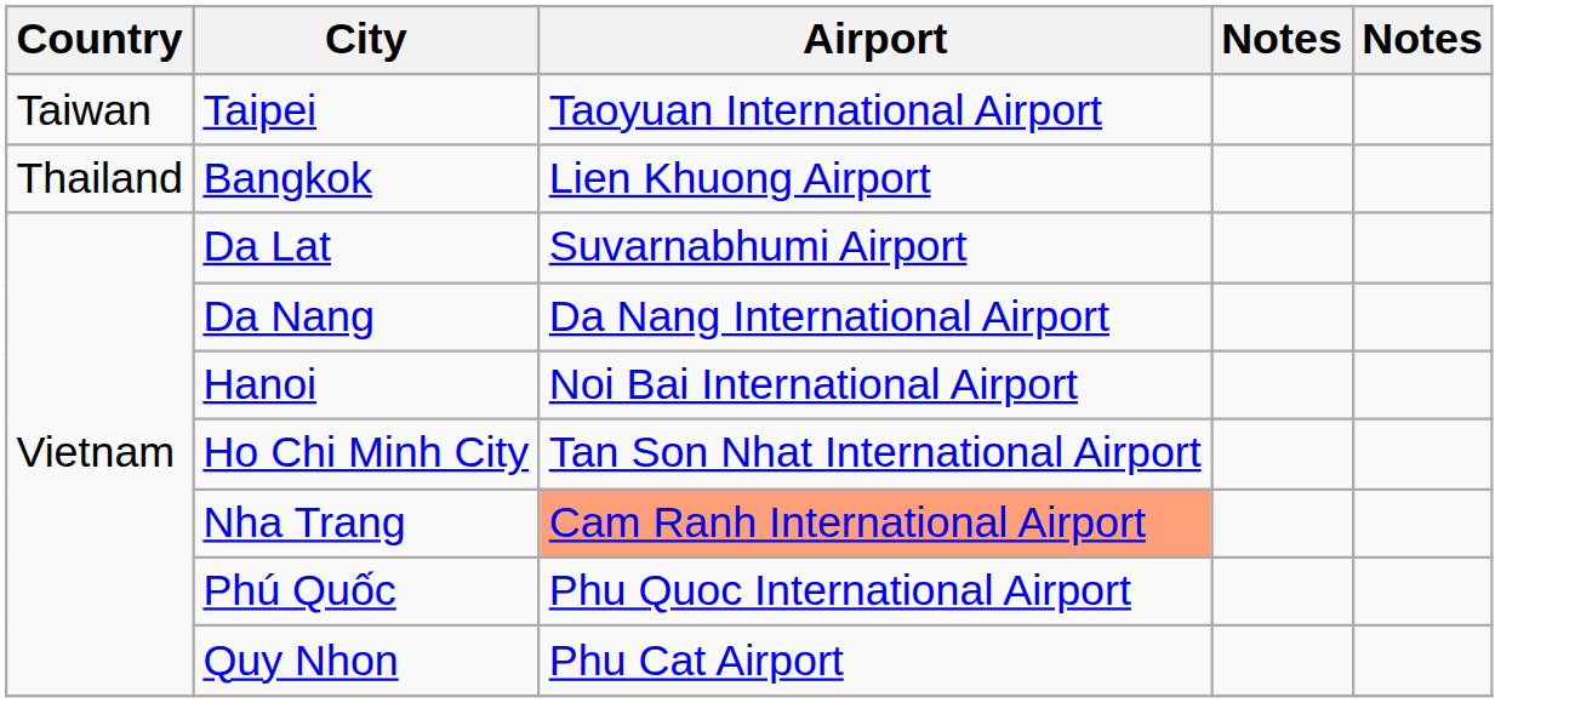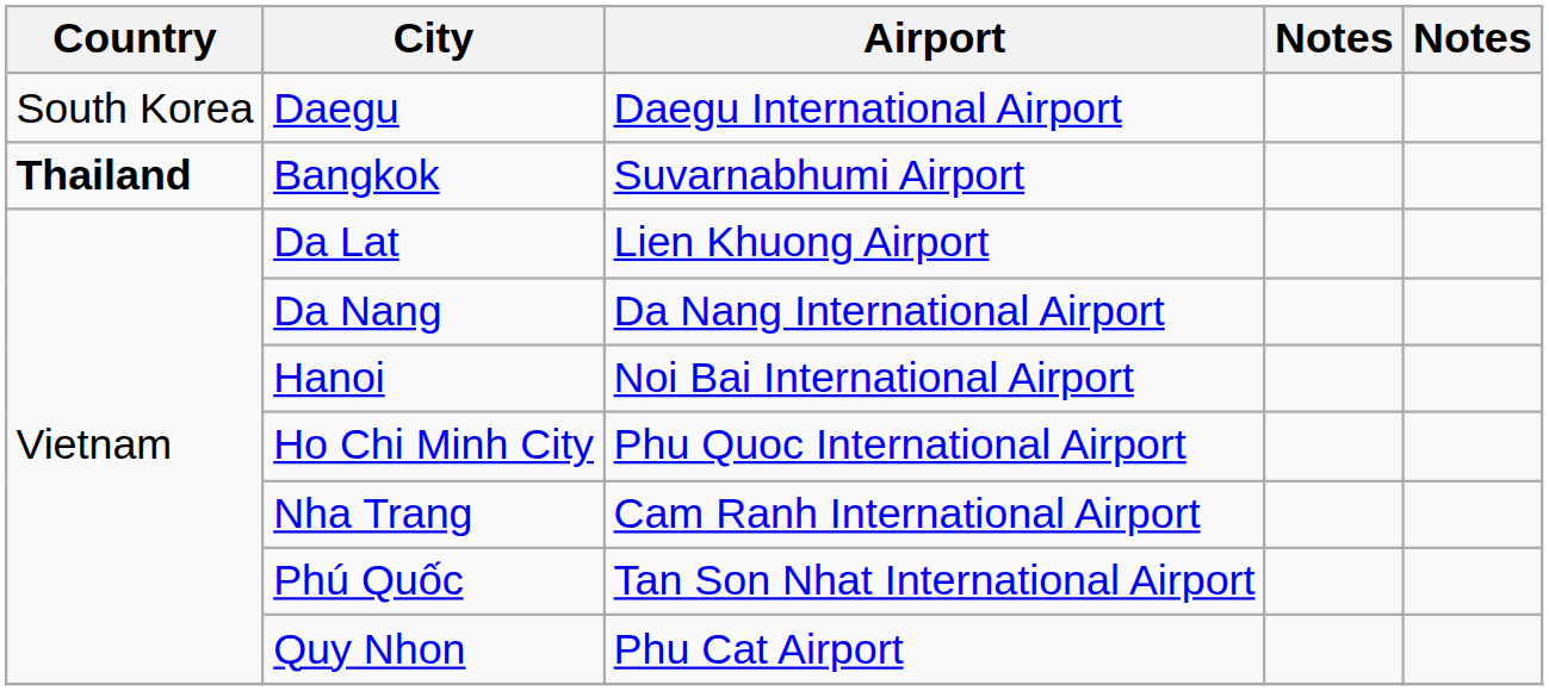 <table class="wikitable">
 <tr>
 <th>Country</th>
 <th>City</th>
 <th>Airport</th>
 <th>Notes</th>
 <th>Notes</th>
 </tr>
 <tr>
-<td>Taiwan</td>
-<td><a href='#'>Taipei</a></td>
-<td><a href='#'>Taoyuan International Airport</a></td>
+<td>South Korea</td>
+<td><a href='#'>Daegu</a></td>
+<td><a href='#'>Daegu International Airport</a></td>
 <td></td>
 <td align=center></td>
 </tr>
 <tr>
-<td>Thailand</td>
+<td><strong>Thailand</strong></td>
 <td><a href='#'>Bangkok</a></td>
-<td><a href='#'>Lien Khuong Airport</a></td>
+<td><a href='#'>Suvarnabhumi Airport</a></td>
 <td align=center></td>
 <td align=center></td>
 </tr>
 <tr>
 <td rowspan="7">Vietnam</td>
 <td><a href='#'>Da Lat</a></td>
-<td><a href='#'>Suvarnabhumi Airport</a></td>
+<td><a href='#'>Lien Khuong Airport</a></td>
 <td></td>
 <td align=center></td>
 </tr>
 <tr>
 <td><a href='#'>Da Nang</a></td>
 <td><a href='#'>Da Nang International Airport</a></td>
 <td></td>
 <td align=center></td>
 </tr>
 <tr>
 <td><a href='#'>Hanoi</a></td>
 <td><a href='#'>Noi Bai International Airport</a></td>
 <td></td>
 <td align=center></td>
 </tr>
 <tr>
 <td><a href='#'>Ho Chi Minh City</a></td>
-<td><a href='#'>Tan Son Nhat International Airport</a></td>
+<td><a href='#'>Phu Quoc International Airport</a></td>
 <td></td>
 <td align=center></td>
 </tr>
 <tr>
 <td><a href='#'>Nha Trang</a></td>
-<td style="background: lightsalmon;"><a href='#'>Cam Ranh International Airport</a></td>
+<td><a href='#'>Cam Ranh International Airport</a></td>
 <td></td>
 <td align=center></td>
 </tr>
 <tr>
 <td><a href='#'>Phú Quốc</a></td>
-<td><a href='#'>Phu Quoc International Airport</a></td>
+<td><a href='#'>Tan Son Nhat International Airport</a></td>
 <td></td>
 <td align=center></td>
 </tr>
 <tr>
 <td><a href='#'>Quy Nhon</a></td>
 <td><a href='#'>Phu Cat Airport</a></td>
 <td></td>
 <td align=center></td>
 </tr>
 <tr>
 </tr>
 </table>
